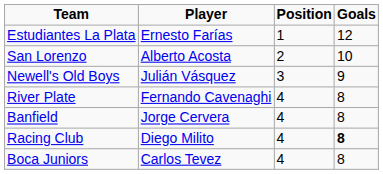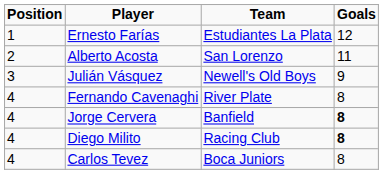 <table border="2" cellpadding="2" cellspacing="0" style="margin: 0; background: #f9f9f9; border: 1px #aaa solid; border-collapse: collapse; font-size: 85%;">
 <tr>
+<th>Position</th>
+<th>Player</th>
 <th>Team</th>
-<th>Player</th>
-<th>Position</th>
 <th>Goals</th>
 </tr>
 <tr>
+<td>1</td>
+<td><a href='#'>Ernesto Farías</a></td>
 <td><a href='#'>Estudiantes La Plata</a></td>
-<td><a href='#'>Ernesto Farías</a></td>
-<td>1</td>
 <td>12</td>
 </tr>
 <tr>
+<td>2</td>
+<td><a href='#'>Alberto Acosta</a></td>
 <td><a href='#'>San Lorenzo</a></td>
-<td><a href='#'>Alberto Acosta</a></td>
-<td>2</td>
-<td>10</td>
+<td>11</td>
 </tr>
 <tr>
+<td>3</td>
+<td><a href='#'>Julián Vásquez</a></td>
 <td><a href='#'>Newell's Old Boys</a></td>
-<td><a href='#'>Julián Vásquez</a></td>
-<td>3</td>
 <td>9</td>
 </tr>
 <tr>
+<td>4</td>
+<td><a href='#'>Fernando Cavenaghi</a></td>
 <td><a href='#'>River Plate</a></td>
-<td><a href='#'>Fernando Cavenaghi</a></td>
-<td>4</td>
 <td>8</td>
 </tr>
 <tr>
+<td>4</td>
+<td><a href='#'>Jorge Cervera</a></td>
 <td><a href='#'>Banfield</a></td>
-<td><a href='#'>Jorge Cervera</a></td>
-<td>4</td>
-<td>8</td>
-</tr>
-<tr>
-<td><a href='#'>Racing Club</a></td>
-<td><a href='#'>Diego Milito</a></td>
-<td>4</td>
 <td><strong>8</strong></td>
 </tr>
 <tr>
+<td>4</td>
+<td><a href='#'>Diego Milito</a></td>
+<td><a href='#'>Racing Club</a></td>
+<td><strong>8</strong></td>
+</tr>
+<tr>
+<td>4</td>
+<td><a href='#'>Carlos Tevez</a></td>
 <td><a href='#'>Boca Juniors</a></td>
-<td><a href='#'>Carlos Tevez</a></td>
-<td>4</td>
 <td>8</td>
 </tr>
 </table>
